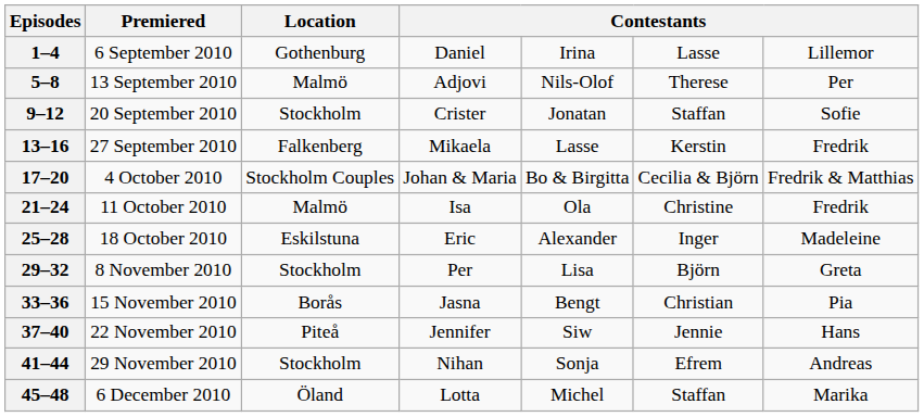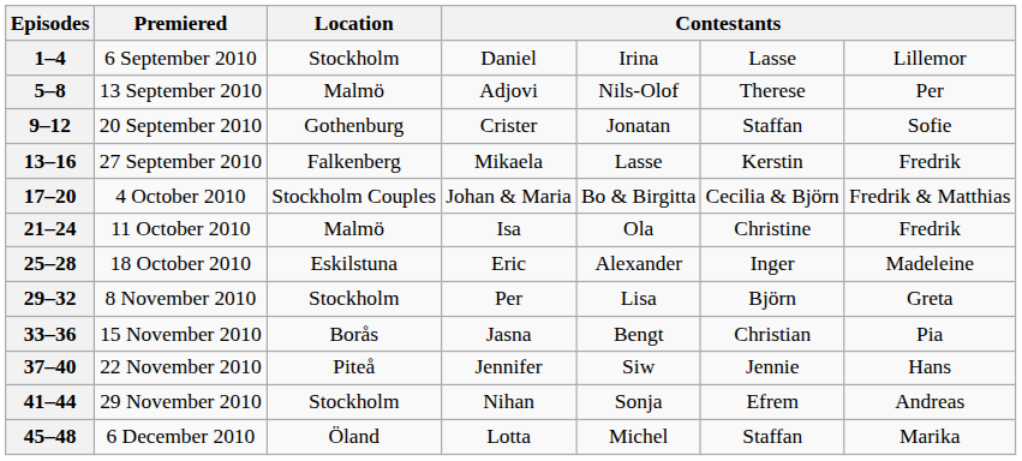 <table class="wikitable" style="font-size:90%; text-align:center">
 <tr>
 <th>Episodes</th>
 <th>Premiered</th>
 <th>Location</th>
 <th colspan="4">Contestants</th>
 </tr>
 <tr>
 <th>1–4</th>
 <td>6 September 2010</td>
-<td>Gothenburg</td>
+<td>Stockholm</td>
 <td>Daniel</td>
 <td>Irina</td>
 <td>Lasse</td>
 <td>Lillemor</td>
 </tr>
 <tr>
 <th>5–8</th>
 <td>13 September 2010</td>
 <td>Malmö</td>
 <td>Adjovi</td>
 <td>Nils-Olof</td>
 <td>Therese</td>
 <td>Per</td>
 </tr>
 <tr>
 <th>9–12</th>
 <td>20 September 2010</td>
-<td>Stockholm</td>
+<td>Gothenburg</td>
 <td>Crister</td>
 <td>Jonatan</td>
 <td>Staffan</td>
 <td>Sofie</td>
 </tr>
 <tr>
 <th>13–16</th>
 <td>27 September 2010</td>
 <td>Falkenberg</td>
 <td>Mikaela</td>
 <td>Lasse</td>
 <td>Kerstin</td>
 <td>Fredrik</td>
 </tr>
 <tr>
 <th>17–20</th>
 <td>4 October 2010</td>
 <td>Stockholm Couples</td>
 <td>Johan & Maria</td>
 <td>Bo & Birgitta</td>
 <td>Cecilia & Björn</td>
 <td>Fredrik & Matthias</td>
 </tr>
 <tr>
 <th>21–24</th>
 <td>11 October 2010</td>
 <td>Malmö</td>
 <td>Isa</td>
 <td>Ola</td>
 <td>Christine</td>
 <td>Fredrik</td>
 </tr>
 <tr>
 <th>25–28</th>
 <td>18 October 2010</td>
 <td>Eskilstuna</td>
 <td>Eric</td>
 <td>Alexander</td>
 <td>Inger</td>
 <td>Madeleine</td>
 </tr>
 <tr>
 <th>29–32</th>
 <td>8 November 2010</td>
 <td>Stockholm</td>
 <td>Per</td>
 <td>Lisa</td>
 <td>Björn</td>
 <td>Greta</td>
 </tr>
 <tr>
 <th>33–36</th>
 <td>15 November 2010</td>
 <td>Borås</td>
 <td>Jasna</td>
 <td>Bengt</td>
 <td>Christian</td>
 <td>Pia</td>
 </tr>
 <tr>
 <th>37–40</th>
 <td>22 November 2010</td>
 <td>Piteå</td>
 <td>Jennifer</td>
 <td>Siw</td>
 <td>Jennie</td>
 <td>Hans</td>
 </tr>
 <tr>
 <th>41–44</th>
 <td>29 November 2010</td>
 <td>Stockholm</td>
 <td>Nihan</td>
 <td>Sonja</td>
 <td>Efrem</td>
 <td>Andreas</td>
 </tr>
 <tr>
 <th>45–48</th>
 <td>6 December 2010</td>
 <td>Öland</td>
 <td>Lotta</td>
 <td>Michel</td>
 <td>Staffan</td>
 <td>Marika</td>
 </tr>
 </table>
